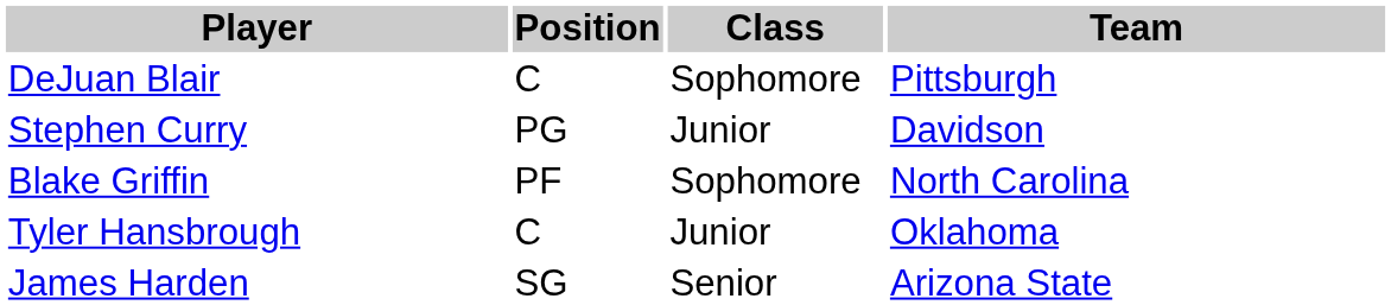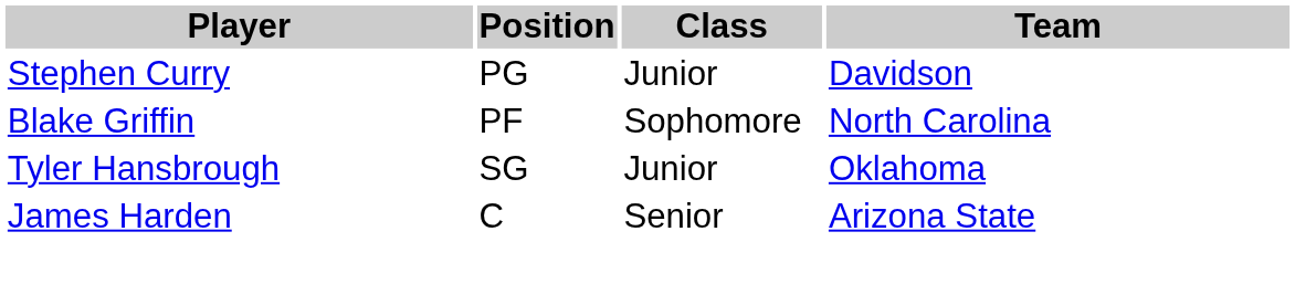 <table style="width:600px" "border:'1' 'solid' 'gray'">
 <tr>
 <th style="background:#CCCCCC;width:40%">Player</th>
 <th style="background:#CCCCCC;width:4%">Position</th>
 <th style="background:#CCCCCC;width:16%">Class</th>
 <th style="background:#CCCCCC;width:40%">Team</th>
-</tr>
-<tr>
-<td><a href='#'>DeJuan Blair</a></td>
-<td>C</td>
-<td>Sophomore</td>
-<td><a href='#'>Pittsburgh</a></td>
 </tr>
 <tr>
 <td><a href='#'>Stephen Curry</a></td>
 <td>PG</td>
 <td>Junior</td>
 <td><a href='#'>Davidson</a></td>
 </tr>
 <tr>
 <td><a href='#'>Blake Griffin</a></td>
 <td>PF</td>
 <td>Sophomore</td>
 <td><a href='#'>North Carolina</a></td>
 </tr>
 <tr>
 <td><a href='#'>Tyler Hansbrough</a></td>
-<td>C</td>
+<td>SG</td>
 <td>Junior</td>
 <td><a href='#'>Oklahoma</a></td>
 </tr>
 <tr>
 <td><a href='#'>James Harden</a></td>
-<td>SG</td>
+<td>C</td>
 <td>Senior</td>
 <td><a href='#'>Arizona State</a></td>
 </tr>
 </table>
